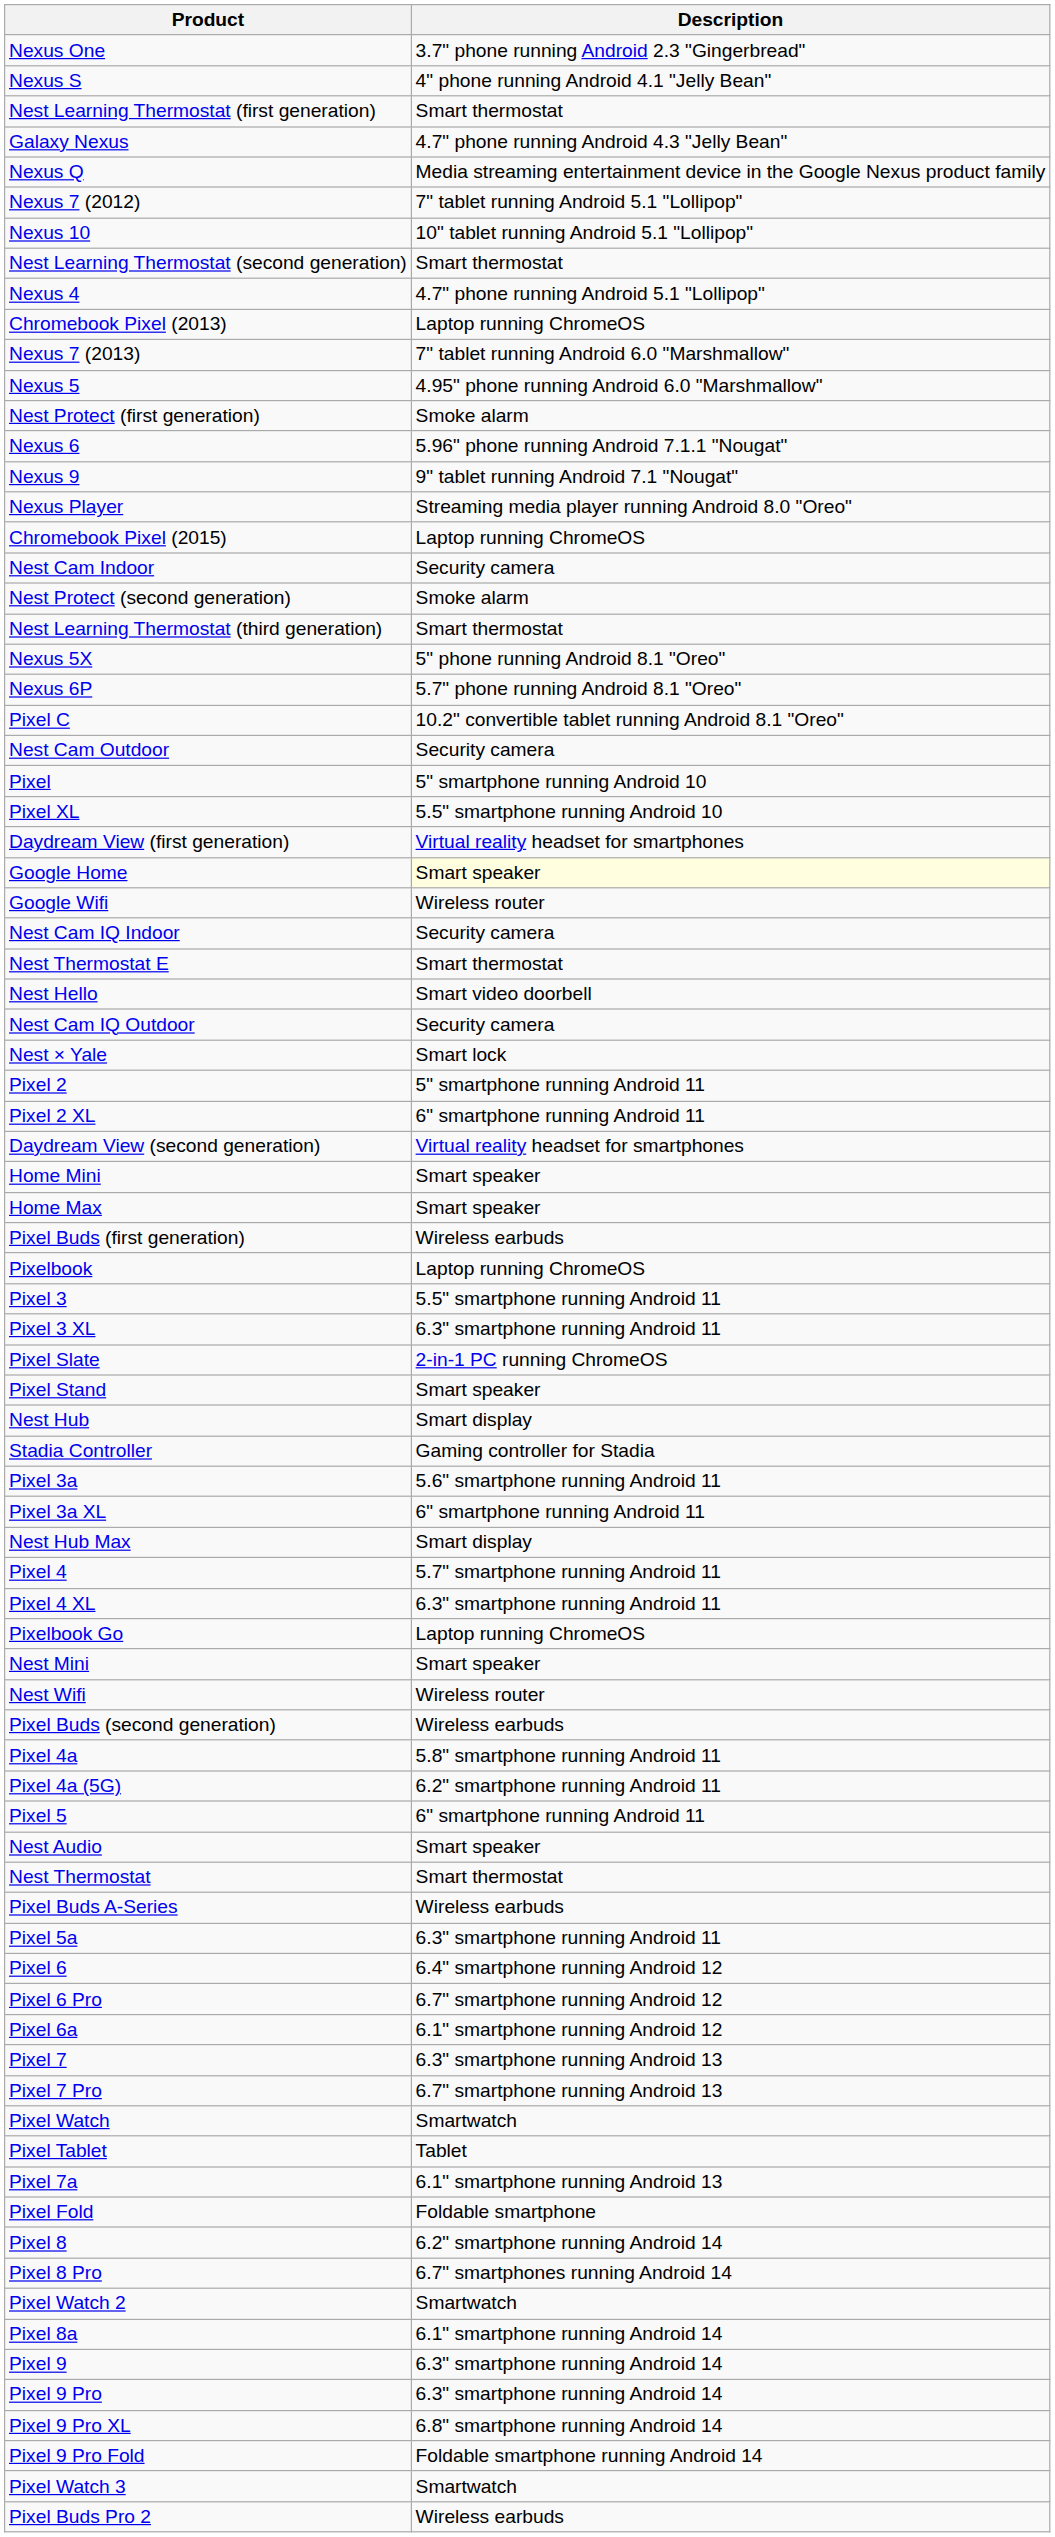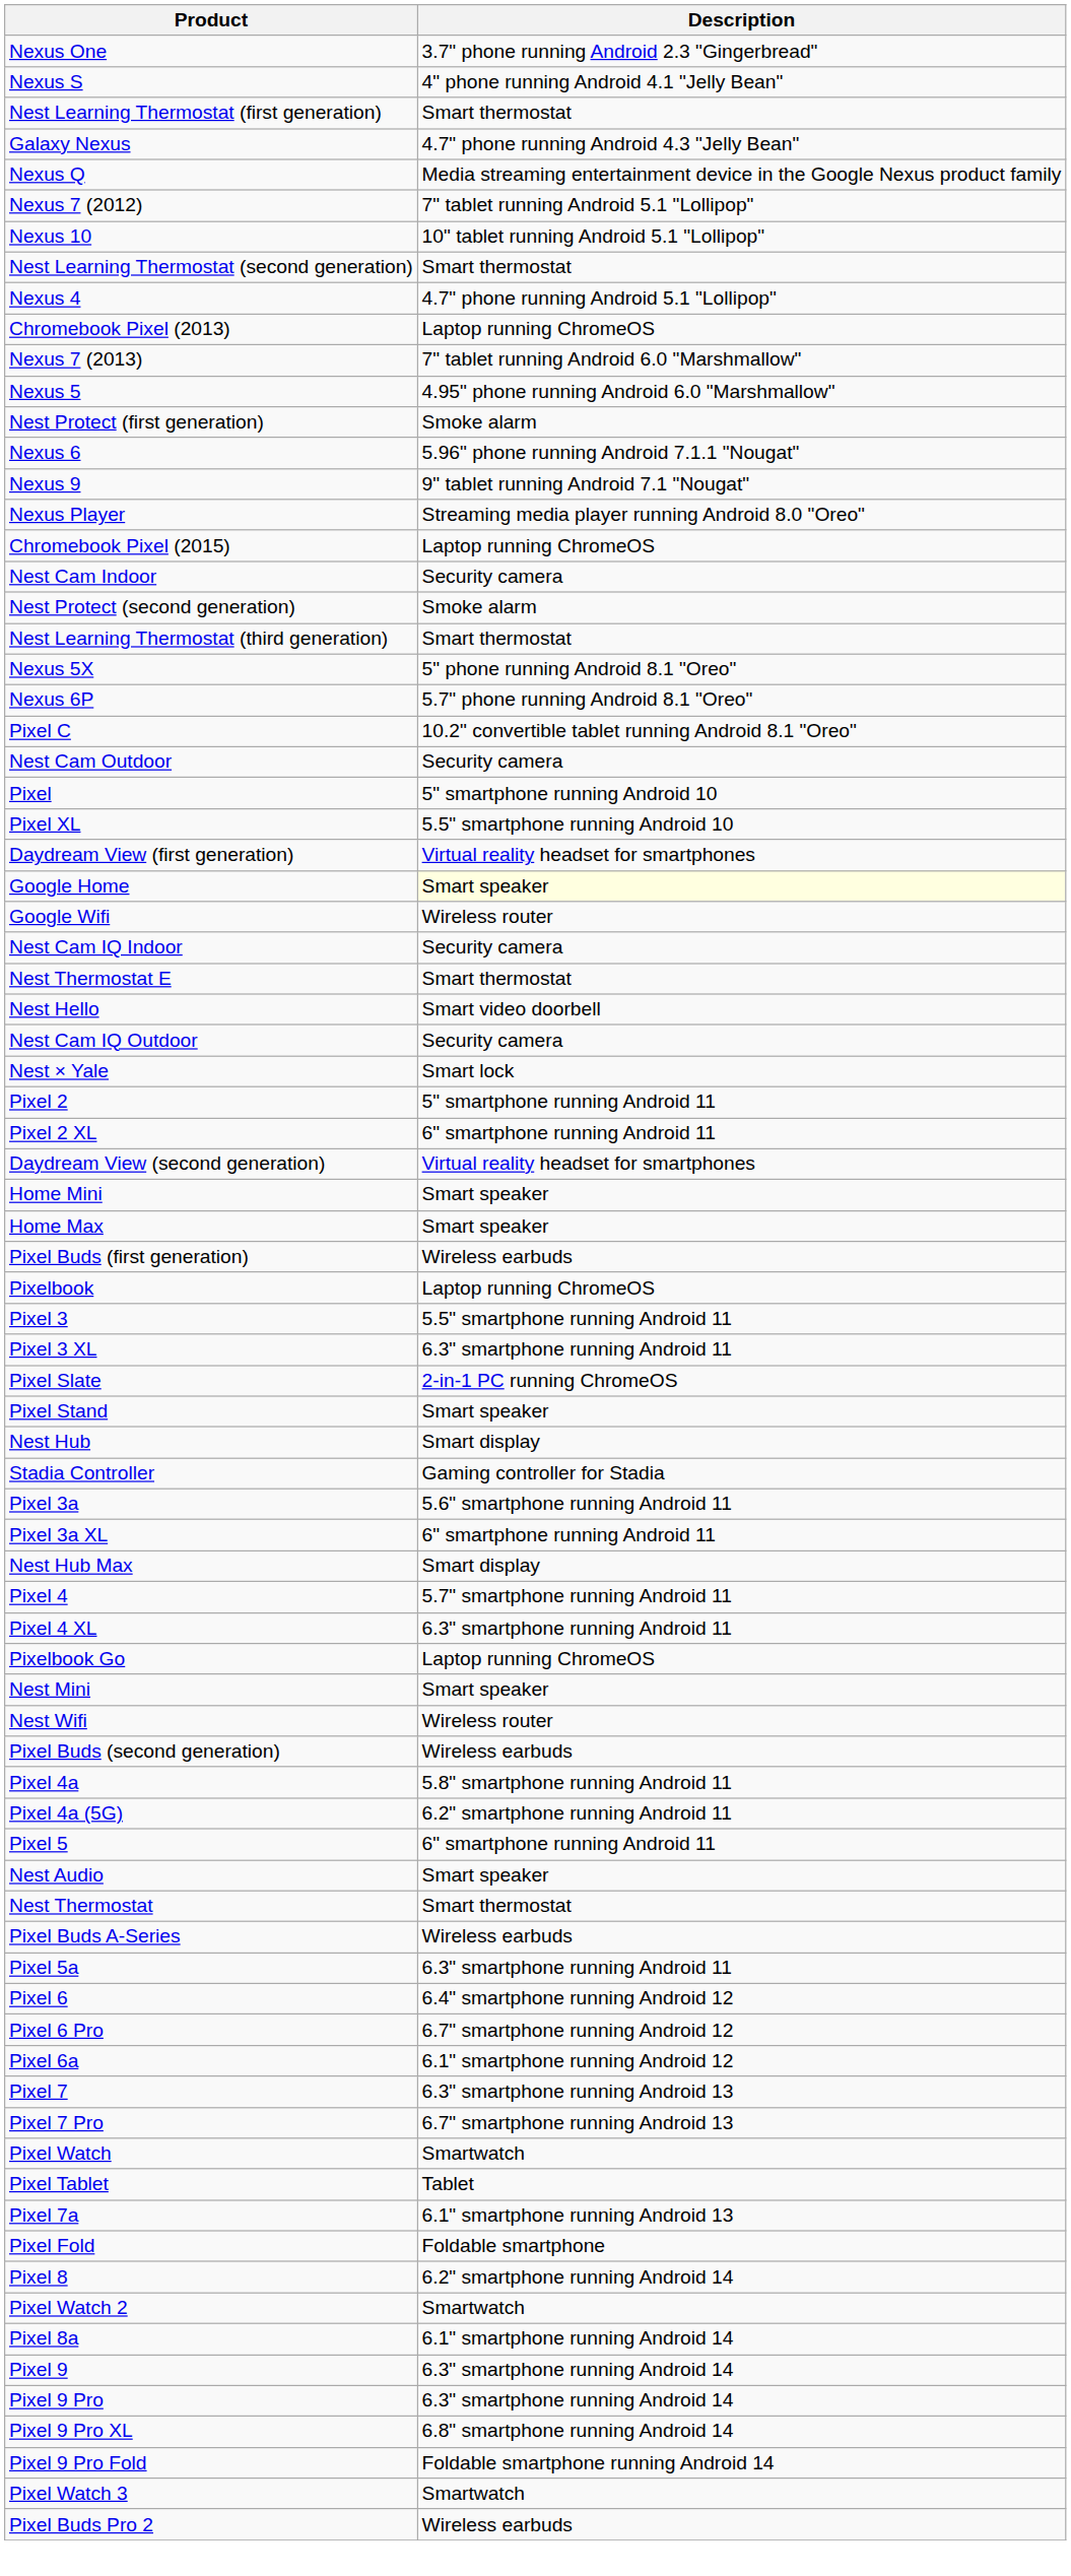 <table class="wikitable sortable">
 <tr>
 <th>Product</th>
 <th>Description</th>
 </tr>
 <tr>
 <td><a href='#'>Nexus One</a></td>
 <td>3.7" phone running <a href='#'>Android</a> 2.3 "Gingerbread"</td>
 </tr>
 <tr>
 <td><a href='#'>Nexus S</a></td>
 <td>4" phone running Android 4.1 "Jelly Bean"</td>
 </tr>
 <tr>
 <td><a href='#'>Nest Learning Thermostat</a> (first generation)</td>
 <td>Smart thermostat</td>
 </tr>
 <tr>
 <td><a href='#'>Galaxy Nexus</a></td>
 <td>4.7" phone running Android 4.3 "Jelly Bean"</td>
 </tr>
 <tr>
 <td><a href='#'>Nexus Q</a></td>
 <td>Media streaming entertainment device in the Google Nexus product family</td>
 </tr>
 <tr>
 <td><a href='#'>Nexus 7</a> (2012)</td>
 <td>7" tablet running Android 5.1 "Lollipop"</td>
 </tr>
 <tr>
 <td><a href='#'>Nexus 10</a></td>
 <td>10" tablet running Android 5.1 "Lollipop"</td>
 </tr>
 <tr>
 <td><a href='#'>Nest Learning Thermostat</a> (second generation)</td>
 <td>Smart thermostat</td>
 </tr>
 <tr>
 <td><a href='#'>Nexus 4</a></td>
 <td>4.7" phone running Android 5.1 "Lollipop"</td>
 </tr>
 <tr>
 <td><a href='#'>Chromebook Pixel</a> (2013)</td>
 <td>Laptop running ChromeOS</td>
 </tr>
 <tr>
 <td><a href='#'>Nexus 7</a> (2013)</td>
 <td>7" tablet running Android 6.0 "Marshmallow"</td>
 </tr>
 <tr>
 <td><a href='#'>Nexus 5</a></td>
 <td>4.95" phone running Android 6.0 "Marshmallow"</td>
 </tr>
 <tr>
 <td><a href='#'>Nest Protect</a> (first generation)</td>
 <td>Smoke alarm</td>
 </tr>
 <tr>
 <td><a href='#'>Nexus 6</a></td>
 <td>5.96" phone running Android 7.1.1 "Nougat"</td>
 </tr>
 <tr>
 <td><a href='#'>Nexus 9</a></td>
 <td>9" tablet running Android 7.1 "Nougat"</td>
 </tr>
 <tr>
 <td><a href='#'>Nexus Player</a></td>
 <td>Streaming media player running Android 8.0 "Oreo"</td>
 </tr>
 <tr>
 <td><a href='#'>Chromebook Pixel</a> (2015)</td>
 <td>Laptop running ChromeOS</td>
 </tr>
 <tr>
 <td><a href='#'>Nest Cam Indoor</a></td>
 <td>Security camera</td>
 </tr>
 <tr>
 <td><a href='#'>Nest Protect</a> (second generation)</td>
 <td>Smoke alarm</td>
 </tr>
 <tr>
 <td><a href='#'>Nest Learning Thermostat</a> (third generation)</td>
 <td>Smart thermostat</td>
 </tr>
 <tr>
 <td><a href='#'>Nexus 5X</a></td>
 <td>5" phone running Android 8.1 "Oreo"</td>
 </tr>
 <tr>
 <td><a href='#'>Nexus 6P</a></td>
 <td>5.7" phone running Android 8.1 "Oreo"</td>
 </tr>
 <tr>
 <td><a href='#'>Pixel C</a></td>
 <td>10.2" convertible tablet running Android 8.1 "Oreo"</td>
 </tr>
 <tr>
 <td><a href='#'>Nest Cam Outdoor</a></td>
 <td>Security camera</td>
 </tr>
 <tr>
 <td><a href='#'>Pixel</a></td>
 <td>5" smartphone running Android 10</td>
 </tr>
 <tr>
 <td><a href='#'>Pixel XL</a></td>
 <td>5.5" smartphone running Android 10</td>
 </tr>
 <tr>
 <td><a href='#'>Daydream View</a> (first generation)</td>
 <td><a href='#'>Virtual reality</a> headset for smartphones</td>
 </tr>
 <tr>
 <td><a href='#'>Google Home</a></td>
 <td style="background: lightyellow;">Smart speaker</td>
 </tr>
 <tr>
 <td><a href='#'>Google Wifi</a></td>
 <td>Wireless router</td>
 </tr>
 <tr>
 <td><a href='#'>Nest Cam IQ Indoor</a></td>
 <td>Security camera</td>
 </tr>
 <tr>
 <td><a href='#'>Nest Thermostat E</a></td>
 <td>Smart thermostat</td>
 </tr>
 <tr>
 <td><a href='#'>Nest Hello</a></td>
 <td>Smart video doorbell</td>
 </tr>
 <tr>
 <td><a href='#'>Nest Cam IQ Outdoor</a></td>
 <td>Security camera</td>
 </tr>
 <tr>
 <td><a href='#'>Nest × Yale</a></td>
 <td>Smart lock</td>
 </tr>
 <tr>
 <td><a href='#'>Pixel 2</a></td>
 <td>5" smartphone running Android 11</td>
 </tr>
 <tr>
 <td><a href='#'>Pixel 2 XL</a></td>
 <td>6" smartphone running Android 11</td>
 </tr>
 <tr>
 <td><a href='#'>Daydream View</a> (second generation)</td>
 <td><a href='#'>Virtual reality</a> headset for smartphones</td>
 </tr>
 <tr>
 <td><a href='#'>Home Mini</a></td>
 <td>Smart speaker</td>
 </tr>
 <tr>
 <td><a href='#'>Home Max</a></td>
 <td>Smart speaker</td>
 </tr>
 <tr>
 <td><a href='#'>Pixel Buds</a> (first generation)</td>
 <td>Wireless earbuds</td>
 </tr>
 <tr>
 <td><a href='#'>Pixelbook</a></td>
 <td>Laptop running ChromeOS</td>
 </tr>
 <tr>
 <td><a href='#'>Pixel 3</a></td>
 <td>5.5" smartphone running Android 11</td>
 </tr>
 <tr>
 <td><a href='#'>Pixel 3 XL</a></td>
 <td>6.3" smartphone running Android 11</td>
 </tr>
 <tr>
 <td><a href='#'>Pixel Slate</a></td>
 <td><a href='#'>2-in-1 PC</a> running ChromeOS</td>
 </tr>
 <tr>
 <td><a href='#'>Pixel Stand</a></td>
 <td>Smart speaker</td>
 </tr>
 <tr>
 <td><a href='#'>Nest Hub</a></td>
 <td>Smart display</td>
 </tr>
 <tr>
 <td><a href='#'>Stadia Controller</a></td>
 <td>Gaming controller for Stadia</td>
 </tr>
 <tr>
 <td><a href='#'>Pixel 3a</a></td>
 <td>5.6" smartphone running Android 11</td>
 </tr>
 <tr>
 <td><a href='#'>Pixel 3a XL</a></td>
 <td>6" smartphone running Android 11</td>
 </tr>
 <tr>
 <td><a href='#'>Nest Hub Max</a></td>
 <td>Smart display</td>
 </tr>
 <tr>
 <td><a href='#'>Pixel 4</a></td>
 <td>5.7" smartphone running Android 11</td>
 </tr>
 <tr>
 <td><a href='#'>Pixel 4 XL</a></td>
 <td>6.3" smartphone running Android 11</td>
 </tr>
 <tr>
 <td><a href='#'>Pixelbook Go</a></td>
 <td>Laptop running ChromeOS</td>
 </tr>
 <tr>
 <td><a href='#'>Nest Mini</a></td>
 <td>Smart speaker</td>
 </tr>
 <tr>
 <td><a href='#'>Nest Wifi</a></td>
 <td>Wireless router</td>
 </tr>
 <tr>
 <td><a href='#'>Pixel Buds</a> (second generation)</td>
 <td>Wireless earbuds</td>
 </tr>
 <tr>
 <td><a href='#'>Pixel 4a</a></td>
 <td>5.8" smartphone running Android 11</td>
 </tr>
 <tr>
 <td><a href='#'>Pixel 4a (5G)</a></td>
 <td>6.2" smartphone running Android 11</td>
 </tr>
 <tr>
 <td><a href='#'>Pixel 5</a></td>
 <td>6" smartphone running Android 11</td>
 </tr>
 <tr>
 <td><a href='#'>Nest Audio</a></td>
 <td>Smart speaker</td>
 </tr>
 <tr>
 <td><a href='#'>Nest Thermostat</a></td>
 <td>Smart thermostat</td>
 </tr>
 <tr>
 <td><a href='#'>Pixel Buds A-Series</a></td>
 <td>Wireless earbuds</td>
 </tr>
 <tr>
 <td><a href='#'>Pixel 5a</a></td>
 <td>6.3" smartphone running Android 11</td>
 </tr>
 <tr>
 <td><a href='#'>Pixel 6</a></td>
 <td>6.4" smartphone running Android 12</td>
 </tr>
 <tr>
 <td><a href='#'>Pixel 6 Pro</a></td>
 <td>6.7" smartphone running Android 12</td>
 </tr>
 <tr>
 <td><a href='#'>Pixel 6a</a></td>
 <td>6.1" smartphone running Android 12</td>
 </tr>
 <tr>
 <td><a href='#'>Pixel 7</a></td>
 <td>6.3" smartphone running Android 13</td>
 </tr>
 <tr>
 <td><a href='#'>Pixel 7 Pro</a></td>
 <td>6.7" smartphone running Android 13</td>
 </tr>
 <tr>
 <td><a href='#'>Pixel Watch</a></td>
 <td>Smartwatch</td>
 </tr>
 <tr>
 <td><a href='#'>Pixel Tablet</a></td>
 <td>Tablet</td>
 </tr>
 <tr>
 <td><a href='#'>Pixel 7a</a></td>
 <td>6.1" smartphone running Android 13</td>
 </tr>
 <tr>
 <td><a href='#'>Pixel Fold</a></td>
 <td>Foldable smartphone</td>
 </tr>
 <tr>
 <td><a href='#'>Pixel 8</a></td>
 <td>6.2" smartphone running Android 14</td>
 </tr>
 <tr>
-<td><a href='#'>Pixel 8 Pro</a></td>
-<td>6.7" smartphones running Android 14</td>
-</tr>
-<tr>
 <td><a href='#'>Pixel Watch 2</a></td>
 <td>Smartwatch</td>
 </tr>
 <tr>
 <td><a href='#'>Pixel 8a</a></td>
 <td>6.1" smartphone running Android 14</td>
 </tr>
 <tr>
 <td><a href='#'>Pixel 9</a></td>
 <td>6.3" smartphone running Android 14</td>
 </tr>
 <tr>
 <td><a href='#'>Pixel 9 Pro</a></td>
 <td>6.3" smartphone running Android 14</td>
 </tr>
 <tr>
 <td><a href='#'>Pixel 9 Pro XL</a></td>
 <td>6.8" smartphone running Android 14</td>
 </tr>
 <tr>
 <td><a href='#'>Pixel 9 Pro Fold</a></td>
 <td>Foldable smartphone running Android 14</td>
 </tr>
 <tr>
 <td><a href='#'>Pixel Watch 3</a></td>
 <td>Smartwatch</td>
 </tr>
 <tr>
 <td><a href='#'>Pixel Buds Pro 2</a></td>
 <td>Wireless earbuds</td>
 </tr>
 </table>
